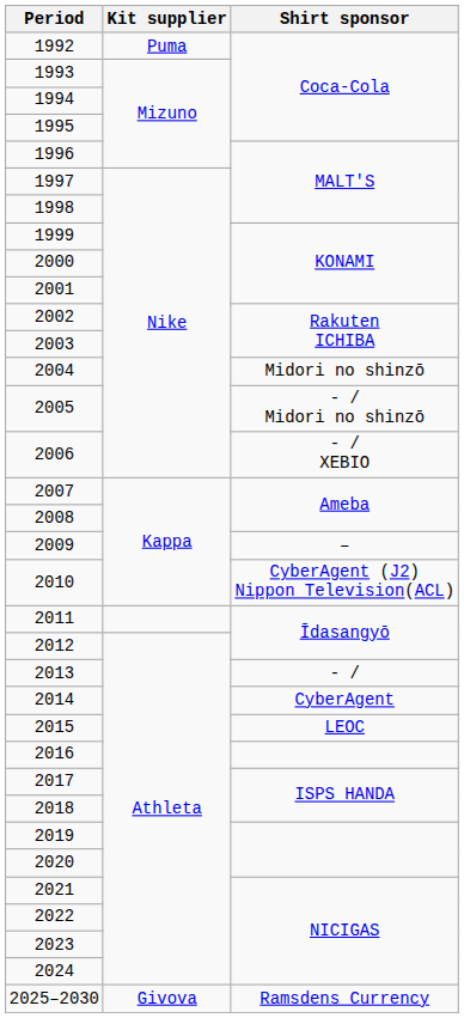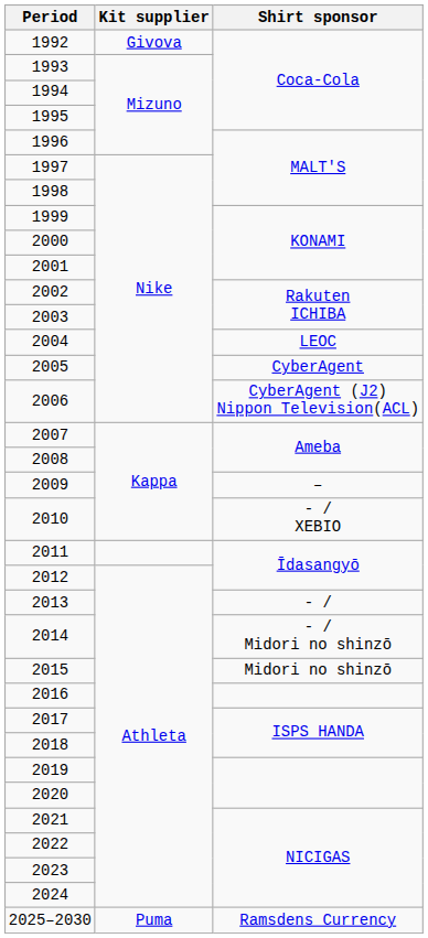 <table class="wikitable sortable" style="text-align: center">
 <tr>
 <th>Period</th>
 <th>Kit supplier</th>
 <th>Shirt sponsor</th>
 </tr>
 <tr>
 <td>1992</td>
-<td><a href='#'>Puma</a></td>
+<td><a href='#'>Givova</a></td>
 <td rowspan="4"><a href='#'>Coca-Cola</a></td>
 </tr>
 <tr>
 <td>1993</td>
 <td rowspan="4"><a href='#'>Mizuno</a></td>
 </tr>
 <tr>
 <td>1994</td>
 </tr>
 <tr>
 <td>1995</td>
 </tr>
 <tr>
 <td>1996</td>
 <td rowspan="3"><a href='#'>MALT'S</a></td>
 </tr>
 <tr>
 <td>1997</td>
 <td rowspan="10"><a href='#'>Nike</a></td>
 </tr>
 <tr>
 <td>1998</td>
 </tr>
 <tr>
 <td>1999</td>
 <td rowspan="3"><a href='#'>KONAMI</a></td>
 </tr>
 <tr>
 <td>2000</td>
 </tr>
 <tr>
 <td>2001</td>
 </tr>
 <tr>
 <td>2002</td>
 <td rowspan="2"><a href='#'>Rakuten<br>ICHIBA</a></td>
 </tr>
 <tr>
 <td>2003</td>
 </tr>
 <tr>
 <td>2004</td>
-<td align="center">Midori no shinzō</td>
+<td><a href='#'>LEOC</a></td>
 </tr>
 <tr>
 <td>2005</td>
-<td align="center">- / <br>Midori no shinzō</td>
+<td><a href='#'>CyberAgent</a></td>
 </tr>
 <tr>
 <td>2006</td>
-<td align="center">- / <br>XEBIO</td>
+<td align="center"><a href='#'>CyberAgent</a> (<a href='#'>J2</a>)<br><a href='#'>Nippon Television</a>(<a href='#'>ACL</a>)</td>
 </tr>
 <tr>
 <td>2007</td>
 <td rowspan="4"><a href='#'>Kappa</a></td>
 <td rowspan="2"><a href='#'>Ameba</a></td>
 </tr>
 <tr>
 <td>2008</td>
 </tr>
 <tr>
 <td>2009</td>
 <td align="center">–</td>
 </tr>
 <tr>
 <td>2010</td>
-<td align="center"><a href='#'>CyberAgent</a> (<a href='#'>J2</a>)<br><a href='#'>Nippon Television</a>(<a href='#'>ACL</a>)</td>
+<td align="center">- / <br>XEBIO</td>
 </tr>
 <tr>
 <td>2011</td>
 <td></td>
 <td rowspan="2"><a href='#'>Īdasangyō</a></td>
 </tr>
 <tr>
 <td>2012</td>
 <td rowspan="13"><a href='#'>Athleta</a></td>
 </tr>
 <tr>
 <td>2013</td>
 <td align="center">- / <br></td>
 </tr>
 <tr>
 <td>2014</td>
-<td><a href='#'>CyberAgent</a></td>
+<td align="center">- / <br>Midori no shinzō</td>
 </tr>
 <tr>
 <td>2015</td>
-<td><a href='#'>LEOC</a></td>
+<td align="center">Midori no shinzō</td>
 </tr>
 <tr>
 <td>2016</td>
 <td></td>
 </tr>
 <tr>
 <td>2017</td>
 <td rowspan="2"><a href='#'>ISPS HANDA</a></td>
 </tr>
 <tr>
 <td>2018</td>
 </tr>
 <tr>
 <td>2019</td>
 <td rowspan="2"></td>
 </tr>
 <tr>
 <td>2020</td>
 </tr>
 <tr>
 <td>2021</td>
 <td rowspan="4"><a href='#'>NICIGAS</a></td>
 </tr>
 <tr>
 <td>2022</td>
 </tr>
 <tr>
 <td>2023</td>
 </tr>
 <tr>
 <td>2024</td>
 </tr>
 <tr>
 <td>2025–2030</td>
-<td><a href='#'>Givova</a></td>
+<td><a href='#'>Puma</a></td>
 <td rowspan="4"><a href='#'>Ramsdens Currency</a></td>
 </tr>
 </table>
